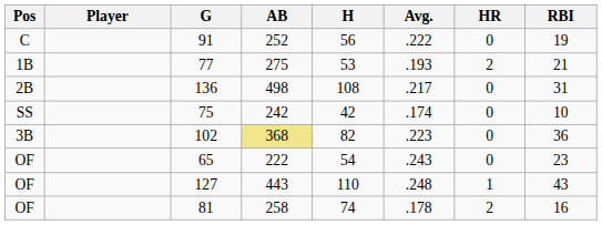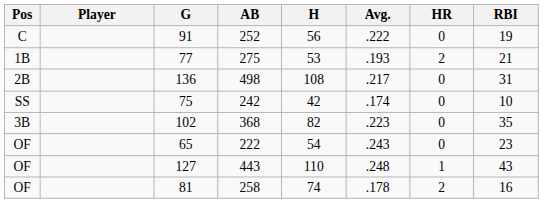 <table class="wikitable sortable">
 <tr>
 <th bgcolor="#DDDDFF" width="5%">Pos</th>
 <th bgcolor="#DDDDFF" width="16%">Player</th>
 <th bgcolor="#DDDDFF" width="9%">G</th>
 <th bgcolor="#DDDDFF" width="9%">AB</th>
 <th bgcolor="#DDDDFF" width="9%">H</th>
 <th bgcolor="#DDDDFF" width="9%">Avg.</th>
 <th bgcolor="#DDDDFF" width="9%">HR</th>
 <th bgcolor="#DDDDFF" width="9%">RBI</th>
 </tr>
 <tr align="center">
 <td>C</td>
 <td></td>
 <td>91</td>
 <td>252</td>
 <td>56</td>
 <td>.222</td>
 <td>0</td>
 <td>19</td>
 </tr>
 <tr align="center">
 <td>1B</td>
 <td></td>
 <td>77</td>
 <td>275</td>
 <td>53</td>
 <td>.193</td>
 <td>2</td>
 <td>21</td>
 </tr>
 <tr align="center">
 <td>2B</td>
 <td></td>
 <td>136</td>
 <td>498</td>
 <td>108</td>
 <td>.217</td>
 <td>0</td>
 <td>31</td>
 </tr>
 <tr align="center">
 <td>SS</td>
 <td></td>
 <td>75</td>
 <td>242</td>
 <td>42</td>
 <td>.174</td>
 <td>0</td>
 <td>10</td>
 </tr>
 <tr align="center">
 <td>3B</td>
 <td></td>
 <td>102</td>
-<td style="background: khaki;">368</td>
+<td>368</td>
 <td>82</td>
 <td>.223</td>
 <td>0</td>
-<td>36</td>
+<td>35</td>
 </tr>
 <tr align="center">
 <td>OF</td>
 <td></td>
 <td>65</td>
 <td>222</td>
 <td>54</td>
 <td>.243</td>
 <td>0</td>
 <td>23</td>
 </tr>
 <tr align="center">
 <td>OF</td>
 <td></td>
 <td>127</td>
 <td>443</td>
 <td>110</td>
 <td>.248</td>
 <td>1</td>
 <td>43</td>
 </tr>
 <tr align="center">
 <td>OF</td>
 <td></td>
 <td>81</td>
 <td>258</td>
 <td>74</td>
 <td>.178</td>
 <td>2</td>
 <td>16</td>
 </tr>
 </table>
